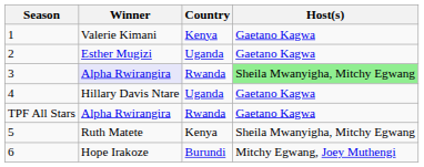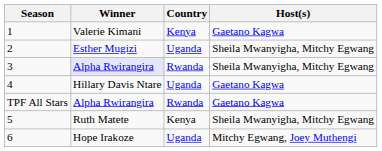 <table class="wikitable">
 <tr>
 <th>Season</th>
 <th>Winner</th>
 <th>Country</th>
 <th>Host(s)</th>
 </tr>
 <tr>
 <td>1</td>
 <td>Valerie Kimani</td>
 <td><a href='#'>Kenya</a></td>
 <td><a href='#'>Gaetano Kagwa</a></td>
 </tr>
 <tr>
 <td>2</td>
 <td><a href='#'>Esther Mugizi</a></td>
 <td><a href='#'>Uganda</a></td>
-<td><a href='#'>Gaetano Kagwa</a></td>
+<td>Sheila Mwanyigha, Mitchy Egwang</td>
 </tr>
 <tr>
 <td>3</td>
 <td style="background: lavender;"><a href='#'>Alpha Rwirangira</a></td>
 <td><a href='#'>Rwanda</a></td>
-<td style="background: lightgreen;">Sheila Mwanyigha, Mitchy Egwang</td>
+<td>Sheila Mwanyigha, Mitchy Egwang</td>
 </tr>
 <tr>
 <td>4</td>
 <td>Hillary Davis Ntare</td>
 <td><a href='#'>Uganda</a></td>
 <td><a href='#'>Gaetano Kagwa</a></td>
 </tr>
 <tr>
 <td>TPF All Stars</td>
 <td><a href='#'>Alpha Rwirangira</a></td>
 <td><a href='#'>Rwanda</a></td>
 <td><a href='#'>Gaetano Kagwa</a></td>
 </tr>
 <tr>
 <td>5</td>
 <td>Ruth Matete</td>
 <td>Kenya</td>
 <td>Sheila Mwanyigha, Mitchy Egwang</td>
 </tr>
 <tr>
 <td>6</td>
 <td>Hope Irakoze</td>
-<td><a href='#'>Burundi</a></td>
+<td><a href='#'>Uganda</a></td>
 <td>Mitchy Egwang, <a href='#'>Joey Muthengi</a></td>
 </tr>
 </table>
